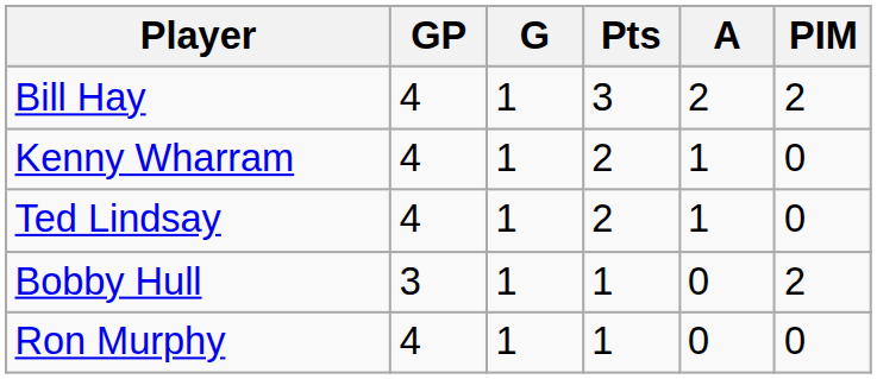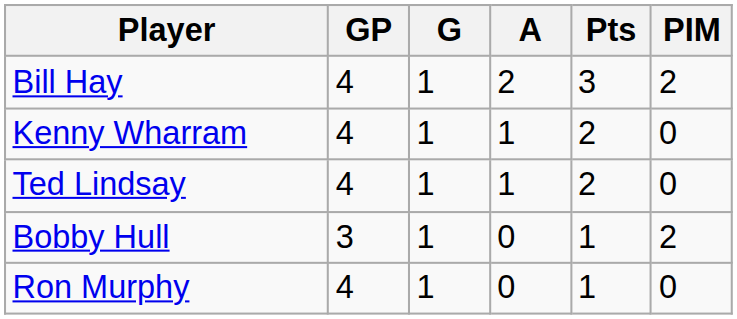 <table class="wikitable">
 <tr>
 <th bgcolor="#DDDDFF" width="40%">Player</th>
 <th bgcolor="#DDDDFF" width="10%">GP</th>
 <th bgcolor="#DDDDFF" width="10%">G</th>
+<th bgcolor="#DDDDFF" width="10%">A</th>
 <th bgcolor="#DDDDFF" width="10%">Pts</th>
-<th bgcolor="#DDDDFF" width="10%">A</th>
 <th bgcolor="#DDDDFF" width="10%">PIM</th>
 </tr>
 <tr>
 <td><a href='#'>Bill Hay</a></td>
 <td>4</td>
 <td>1</td>
+<td>2</td>
 <td>3</td>
-<td>2</td>
 <td>2</td>
 </tr>
 <tr>
 <td><a href='#'>Kenny Wharram</a></td>
 <td>4</td>
 <td>1</td>
+<td>1</td>
 <td>2</td>
-<td>1</td>
 <td>0</td>
 </tr>
 <tr>
 <td><a href='#'>Ted Lindsay</a></td>
 <td>4</td>
 <td>1</td>
+<td>1</td>
 <td>2</td>
-<td>1</td>
 <td>0</td>
 </tr>
 <tr>
 <td><a href='#'>Bobby Hull</a></td>
 <td>3</td>
 <td>1</td>
+<td>0</td>
 <td>1</td>
-<td>0</td>
 <td>2</td>
 </tr>
 <tr>
 <td><a href='#'>Ron Murphy</a></td>
 <td>4</td>
 <td>1</td>
+<td>0</td>
 <td>1</td>
-<td>0</td>
 <td>0</td>
 </tr>
 </table>
